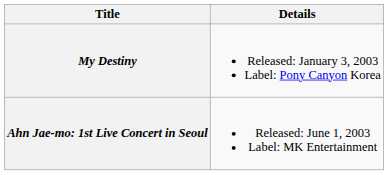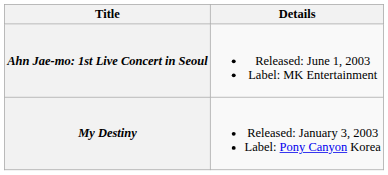 <table class="wikitable plainrowheaders" style="text-align:center">
 <tr>
 <th scope="col">Title</th>
 <th scope="col">Details</th>
 </tr>
 <tr>
+<th scope="row"><em>Ahn Jae-mo: 1st Live Concert in Seoul</em></th>
+<td><br><ul><li>Released: June 1, 2003</li><li>Label: MK Entertainment</li></ul></td>
+</tr>
+<tr>
 <th scope="row"><em>My Destiny</em></th>
 <td><br><ul><li>Released: January 3, 2003</li><li>Label: <a href='#'>Pony Canyon</a> Korea</li></ul></td>
 </tr>
-<tr>
-<th scope="row"><em>Ahn Jae-mo: 1st Live Concert in Seoul</em></th>
-<td><br><ul><li>Released: June 1, 2003</li><li>Label: MK Entertainment</li></ul></td>
-</tr>
 </table>
